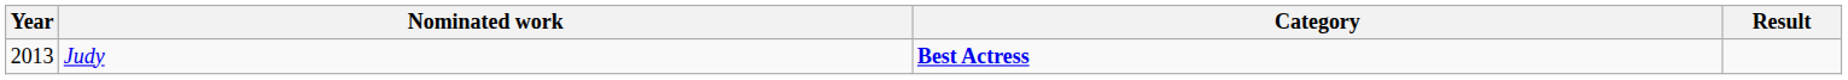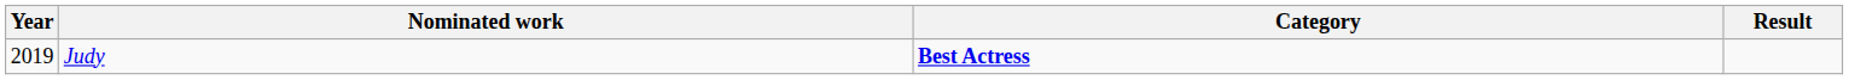 <table class="wikitable sortable">
 <tr>
 <th scope="col" style="width:1em;">Year</th>
 <th scope="col" style="width:39em;">Nominated work</th>
 <th scope="col" style="width:37em;">Category</th>
 <th scope="col" style="width:5em;">Result</th>
 </tr>
 <tr>
-<td>2013</td>
+<td>2019</td>
 <td><em><a href='#'>Judy</a></em></td>
 <td><strong><a href='#'>Best Actress</a></strong></td>
 <td></td>
 </tr>
 </table>
